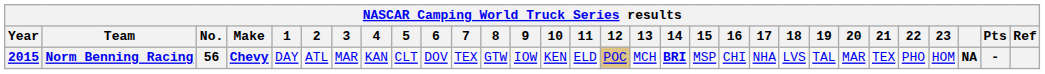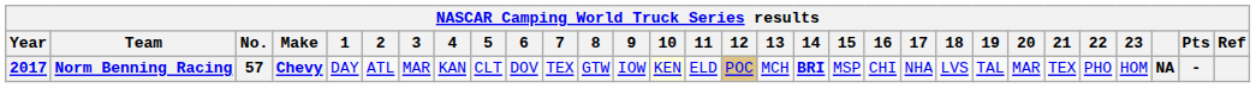 <table class="wikitable" style="text-align:center; font-size:75%">
 <tr>
 <th colspan=45><a href='#'>NASCAR Camping World Truck Series</a> results</th>
 </tr>
 <tr>
 <th>Year</th>
 <th>Team</th>
 <th>No.</th>
 <th>Make</th>
 <th>1</th>
 <th>2</th>
 <th>3</th>
 <th>4</th>
 <th>5</th>
 <th>6</th>
 <th>7</th>
 <th>8</th>
 <th>9</th>
 <th>10</th>
 <th>11</th>
 <th>12</th>
 <th>13</th>
 <th>14</th>
 <th>15</th>
 <th>16</th>
 <th>17</th>
 <th>18</th>
 <th>19</th>
 <th>20</th>
 <th>21</th>
 <th>22</th>
 <th>23</th>
 <th></th>
 <th>Pts</th>
 <th>Ref</th>
 </tr>
 <tr>
-<th><a href='#'>2015</a></th>
+<th><a href='#'>2017</a></th>
 <th><a href='#'>Norm Benning Racing</a></th>
-<th>56</th>
+<th>57</th>
 <th><a href='#'>Chevy</a></th>
 <td><a href='#'>DAY</a></td>
 <td><a href='#'>ATL</a></td>
 <td><a href='#'>MAR</a></td>
 <td><a href='#'>KAN</a></td>
 <td><a href='#'>CLT</a></td>
 <td><a href='#'>DOV</a></td>
 <td><a href='#'>TEX</a></td>
 <td><a href='#'>GTW</a></td>
 <td><a href='#'>IOW</a></td>
-<td><a href='#'>KEN</a></td>
+<td style="background: lightyellow;"><a href='#'>KEN</a></td>
 <td><a href='#'>ELD</a></td>
 <td style="background:#DFC484;"><a href='#'>POC</a><br></td>
 <td><a href='#'>MCH</a></td>
 <td><strong><a href='#'>BRI</a></strong></td>
 <td><a href='#'>MSP</a></td>
 <td><a href='#'>CHI</a></td>
 <td><a href='#'>NHA</a></td>
 <td><a href='#'>LVS</a></td>
 <td><a href='#'>TAL</a></td>
 <td><a href='#'>MAR</a></td>
 <td><a href='#'>TEX</a></td>
 <td><a href='#'>PHO</a></td>
 <td><a href='#'>HOM</a></td>
 <th>NA</th>
 <th>-</th>
 <th></th>
 </tr>
 </table>
